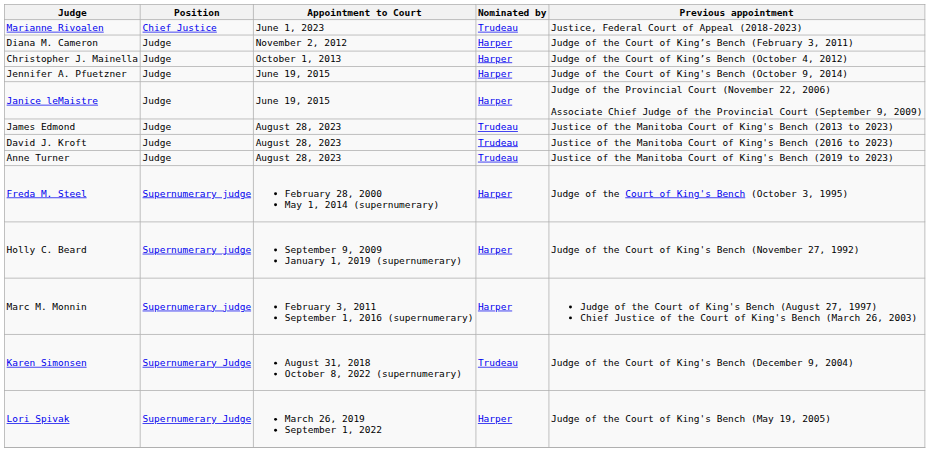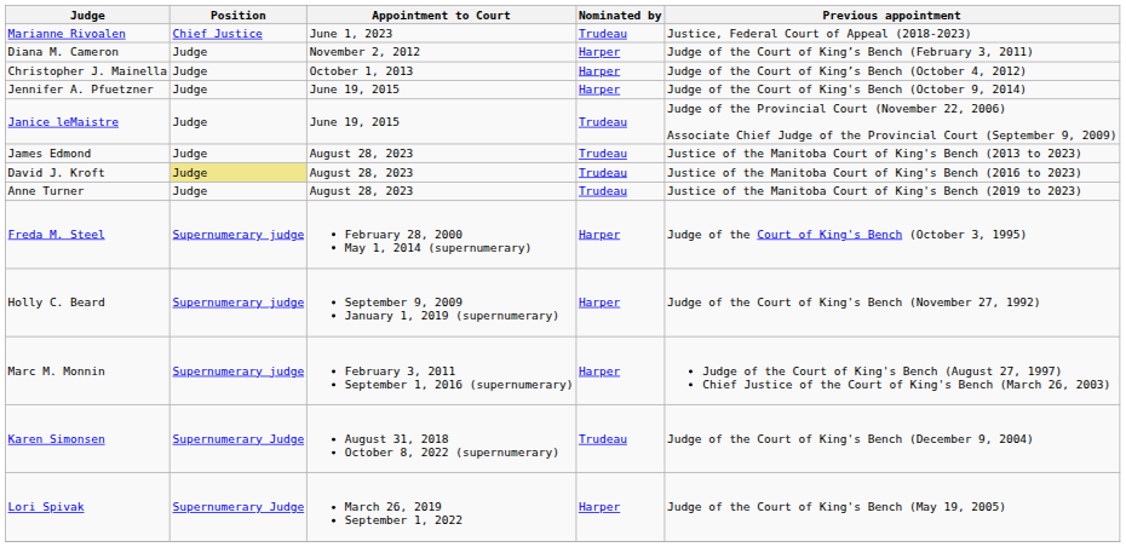 <table class="wikitable">
 <tr>
 <th>Judge</th>
 <th>Position</th>
 <th>Appointment to Court</th>
 <th>Nominated by</th>
 <th>Previous appointment</th>
 </tr>
 <tr>
 <td><a href='#'>Marianne Rivoalen</a></td>
 <td><a href='#'>Chief Justice</a></td>
 <td>June 1, 2023</td>
 <td><a href='#'>Trudeau</a></td>
 <td>Justice, Federal Court of Appeal (2018-2023)</td>
 </tr>
 <tr>
 <td>Diana M. Cameron</td>
 <td>Judge</td>
 <td>November 2, 2012</td>
 <td><a href='#'>Harper</a></td>
 <td>Judge of the Court of King’s Bench (February 3, 2011)</td>
 </tr>
 <tr>
 <td>Christopher J. Mainella</td>
 <td>Judge</td>
 <td>October 1, 2013</td>
 <td><a href='#'>Harper</a></td>
 <td>Judge of the Court of King’s Bench (October 4, 2012)</td>
 </tr>
 <tr>
 <td>Jennifer A. Pfuetzner</td>
 <td>Judge</td>
 <td>June 19, 2015</td>
 <td><a href='#'>Harper</a></td>
 <td>Judge of the Court of King's Bench (October 9, 2014)</td>
 </tr>
 <tr>
 <td><a href='#'>Janice leMaistre</a></td>
 <td>Judge</td>
 <td>June 19, 2015</td>
-<td><a href='#'>Harper</a></td>
+<td><a href='#'>Trudeau</a></td>
 <td>Judge of the Provincial Court (November 22, 2006) <br><br>Associate Chief Judge of the Provincial Court (September 9, 2009)</td>
 </tr>
 <tr>
 <td>James Edmond</td>
 <td>Judge</td>
 <td>August 28, 2023</td>
 <td><a href='#'>Trudeau</a></td>
 <td>Justice of the Manitoba Court of King's Bench (2013 to 2023)</td>
 </tr>
 <tr>
 <td>David J. Kroft</td>
-<td>Judge</td>
+<td style="background: khaki;">Judge</td>
 <td>August 28, 2023</td>
 <td><a href='#'>Trudeau</a></td>
 <td>Justice of the Manitoba Court of King's Bench (2016 to 2023)</td>
 </tr>
 <tr>
 <td>Anne Turner</td>
 <td>Judge</td>
 <td>August 28, 2023</td>
 <td><a href='#'>Trudeau</a></td>
 <td>Justice of the Manitoba Court of King's Bench (2019 to 2023)</td>
 </tr>
 <tr>
 <td><a href='#'>Freda M. Steel</a></td>
 <td><a href='#'>Supernumerary judge</a></td>
 <td><br><ul><li>February 28, 2000</li><li>May 1, 2014 (supernumerary)</li></ul></td>
 <td><a href='#'>Harper</a></td>
 <td>Judge of the <a href='#'>Court of King's Bench</a> (October 3, 1995)</td>
 </tr>
 <tr>
 <td>Holly C. Beard</td>
 <td><a href='#'>Supernumerary judge</a></td>
 <td><br><ul><li>September 9, 2009</li><li>January 1, 2019 (supernumerary)</li></ul></td>
 <td><a href='#'>Harper</a></td>
 <td>Judge of the Court of King's Bench (November 27, 1992)</td>
 </tr>
 <tr>
 <td>Marc M. Monnin</td>
 <td><a href='#'>Supernumerary judge</a></td>
 <td><br><ul><li>February 3, 2011</li><li>September 1, 2016 (supernumerary)</li></ul></td>
 <td><a href='#'>Harper</a></td>
 <td><br><ul><li>Judge of the Court of King's Bench (August 27, 1997)</li><li>Chief Justice of the Court of King's Bench (March 26, 2003)</li></ul></td>
 </tr>
 <tr>
 <td><a href='#'>Karen Simonsen</a></td>
 <td><a href='#'>Supernumerary Judge</a></td>
 <td><br><ul><li>August 31, 2018</li><li>October 8, 2022 (supernumerary)</li></ul></td>
 <td><a href='#'>Trudeau</a></td>
 <td>Judge of the Court of King's Bench (December 9, 2004)</td>
 </tr>
 <tr>
 <td><a href='#'>Lori Spivak</a></td>
 <td><a href='#'>Supernumerary Judge</a></td>
 <td><br><ul><li>March 26, 2019</li><li>September 1, 2022</li></ul></td>
 <td><a href='#'>Harper</a></td>
 <td>Judge of the Court of King's Bench (May 19, 2005)</td>
 </tr>
 <tr>
 </tr>
 </table>
